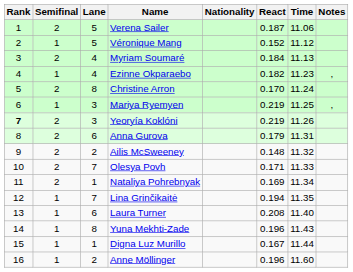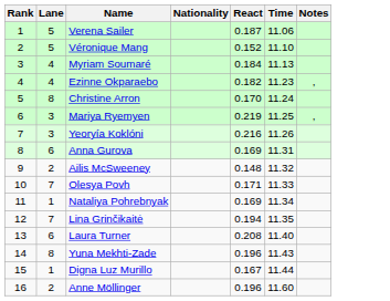 <table class="wikitable sortable" style="text-align:center">
 <tr>
 <th>Rank</th>
-<th>Semifinal</th>
 <th>Lane</th>
 <th>Name</th>
 <th>Nationality</th>
 <th>React</th>
 <th>Time</th>
 <th>Notes</th>
 </tr>
 <tr bgcolor=ccffcc>
 <td>1</td>
-<td>2</td>
 <td>5</td>
 <td align="left"><a href='#'>Verena Sailer</a></td>
 <td align=left></td>
 <td>0.187</td>
 <td>11.06</td>
 <td></td>
 </tr>
 <tr bgcolor=ccffcc>
 <td>2</td>
-<td>1</td>
 <td>5</td>
 <td align="left"><a href='#'>Véronique Mang</a></td>
 <td align=left></td>
 <td>0.152</td>
-<td>11.12</td>
+<td>11.10</td>
 <td></td>
 </tr>
 <tr bgcolor=ccffcc>
 <td>3</td>
-<td>2</td>
 <td>4</td>
 <td align="left"><a href='#'>Myriam Soumaré</a></td>
 <td align=left></td>
 <td>0.184</td>
 <td>11.13</td>
 <td></td>
 </tr>
 <tr bgcolor=ccffcc>
 <td>4</td>
-<td>1</td>
 <td>4</td>
 <td align="left"><a href='#'>Ezinne Okparaebo</a></td>
 <td align=left></td>
 <td>0.182</td>
 <td>11.23</td>
 <td>, </td>
 </tr>
 <tr bgcolor=ccffcc>
 <td>5</td>
-<td>2</td>
 <td>8</td>
 <td align="left"><a href='#'>Christine Arron</a></td>
 <td align=left></td>
 <td>0.170</td>
 <td>11.24</td>
 <td></td>
 </tr>
 <tr bgcolor=ccffcc>
 <td>6</td>
-<td>1</td>
 <td>3</td>
 <td align="left"><a href='#'>Mariya Ryemyen</a></td>
 <td align=left></td>
 <td>0.219</td>
 <td>11.25</td>
 <td>, </td>
 </tr>
 <tr bgcolor=ddffdd>
-<td><strong>7</strong></td>
-<td>2</td>
+<td>7</td>
 <td>3</td>
 <td align="left"><a href='#'>Yeoryía Koklóni</a></td>
 <td align=left></td>
-<td>0.219</td>
+<td>0.216</td>
 <td>11.26</td>
 <td></td>
 </tr>
 <tr bgcolor=ddffdd>
 <td>8</td>
-<td>2</td>
 <td>6</td>
 <td align="left"><a href='#'>Anna Gurova</a></td>
 <td align=left></td>
-<td>0.179</td>
+<td>0.169</td>
 <td>11.31</td>
 <td></td>
 </tr>
 <tr>
 <td>9</td>
-<td>2</td>
 <td>2</td>
 <td align="left"><a href='#'>Ailis McSweeney</a></td>
 <td align=left></td>
 <td>0.148</td>
 <td>11.32</td>
 <td></td>
 </tr>
 <tr>
 <td>10</td>
-<td>2</td>
 <td>7</td>
 <td align="left"><a href='#'>Olesya Povh</a></td>
 <td align=left></td>
 <td>0.171</td>
 <td>11.33</td>
 <td></td>
 </tr>
 <tr>
 <td>11</td>
-<td>2</td>
 <td>1</td>
 <td align="left"><a href='#'>Nataliya Pohrebnyak</a></td>
 <td align=left></td>
 <td>0.169</td>
 <td>11.34</td>
 <td></td>
 </tr>
 <tr>
 <td>12</td>
-<td>1</td>
 <td>7</td>
 <td align="left"><a href='#'>Lina Grinčikaitė</a></td>
 <td align=left></td>
 <td>0.194</td>
 <td>11.35</td>
 <td></td>
 </tr>
 <tr>
 <td>13</td>
-<td>1</td>
 <td>6</td>
 <td align="left"><a href='#'>Laura Turner</a></td>
 <td align=left></td>
 <td>0.208</td>
 <td>11.40</td>
 <td></td>
 </tr>
 <tr>
 <td>14</td>
-<td>1</td>
 <td>8</td>
 <td align="left"><a href='#'>Yuna Mekhti-Zade</a></td>
 <td align=left></td>
 <td>0.196</td>
 <td>11.43</td>
 <td></td>
 </tr>
 <tr>
 <td>15</td>
 <td>1</td>
-<td>1</td>
 <td align="left"><a href='#'>Digna Luz Murillo</a></td>
 <td align=left></td>
 <td>0.167</td>
 <td>11.44</td>
 <td></td>
 </tr>
 <tr>
 <td>16</td>
-<td>1</td>
 <td>2</td>
 <td align="left"><a href='#'>Anne Möllinger</a></td>
 <td align=left></td>
 <td>0.196</td>
 <td>11.60</td>
 <td></td>
 </tr>
 </table>
